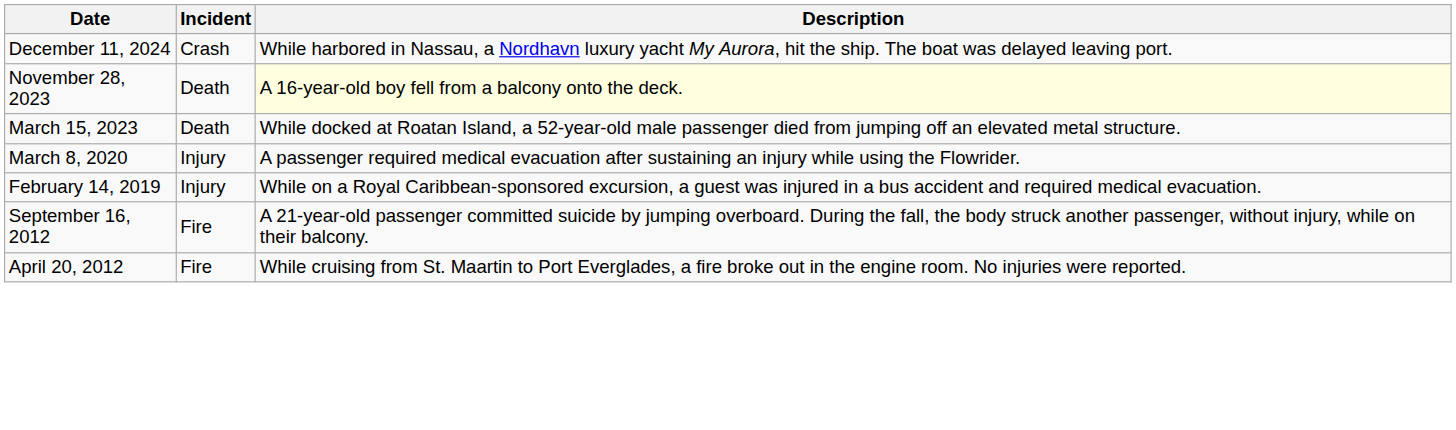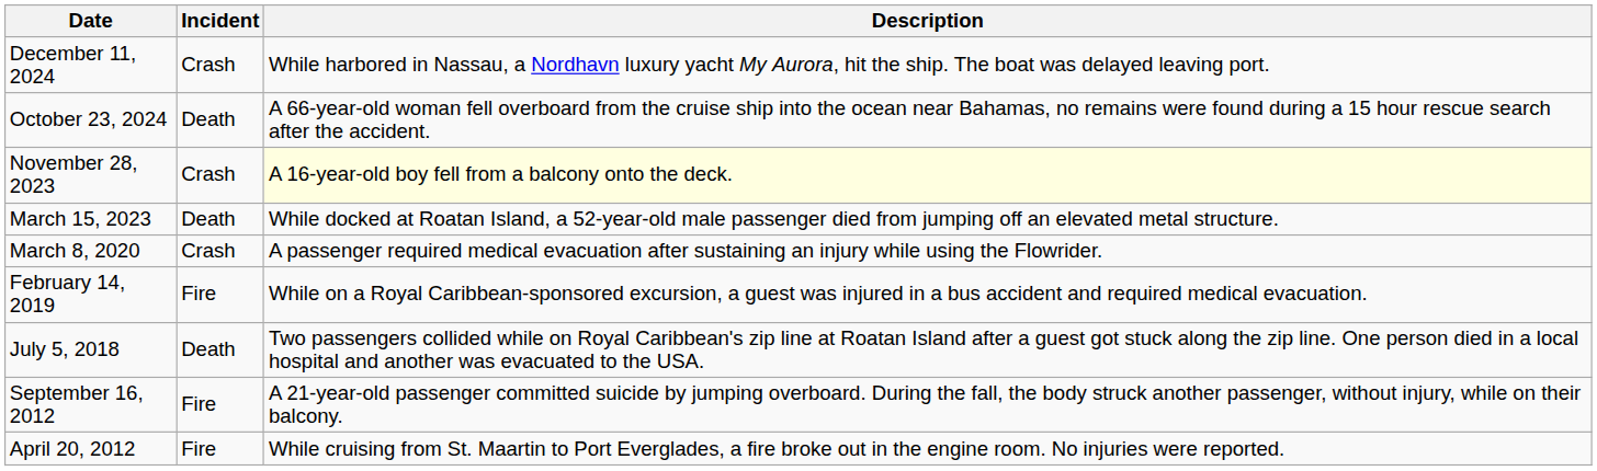 <table class="wikitable">
 <tr>
 <th>Date</th>
 <th>Incident</th>
 <th>Description</th>
 </tr>
 <tr>
 <td>December 11, 2024</td>
 <td>Crash</td>
 <td>While harbored in Nassau, a <a href='#'>Nordhavn</a> luxury yacht <em>My</em> <em>Aurora</em>, hit the ship. The boat was delayed leaving port.</td>
 </tr>
 <tr>
+<td>October 23, 2024</td>
+<td>Death</td>
+<td>A 66-year-old woman fell overboard from the cruise ship into the ocean near Bahamas, no remains were found during a 15 hour rescue search after the accident.</td>
+</tr>
+<tr>
 <td>November 28, 2023</td>
-<td>Death</td>
+<td>Crash</td>
 <td style="background: lightyellow;">A 16-year-old boy fell from a balcony onto the deck.</td>
 </tr>
 <tr>
 <td>March 15, 2023</td>
 <td>Death</td>
 <td>While docked at Roatan Island, a 52-year-old male passenger died from jumping off an elevated metal structure.</td>
 </tr>
 <tr>
 <td>March 8, 2020</td>
-<td>Injury</td>
+<td>Crash</td>
 <td>A passenger required medical evacuation after sustaining an injury while using the Flowrider.</td>
 </tr>
 <tr>
 <td>February 14, 2019</td>
-<td>Injury</td>
+<td>Fire</td>
 <td>While on a Royal Caribbean-sponsored excursion, a guest was injured in a bus accident and required medical evacuation.</td>
+</tr>
+<tr>
+<td>July 5, 2018</td>
+<td>Death</td>
+<td>Two passengers collided while on Royal Caribbean's zip line at Roatan Island after a guest got stuck along the zip line. One person died in a local hospital and another was evacuated to the USA.</td>
 </tr>
 <tr>
 <td>September 16, 2012</td>
 <td>Fire</td>
 <td>A 21-year-old passenger committed suicide by jumping overboard. During the fall, the body struck another passenger, without injury, while on their balcony.</td>
 </tr>
 <tr>
 <td>April 20, 2012</td>
 <td>Fire</td>
 <td>While cruising from St. Maartin to Port Everglades, a fire broke out in the engine room. No injuries were reported.</td>
 </tr>
 </table>
